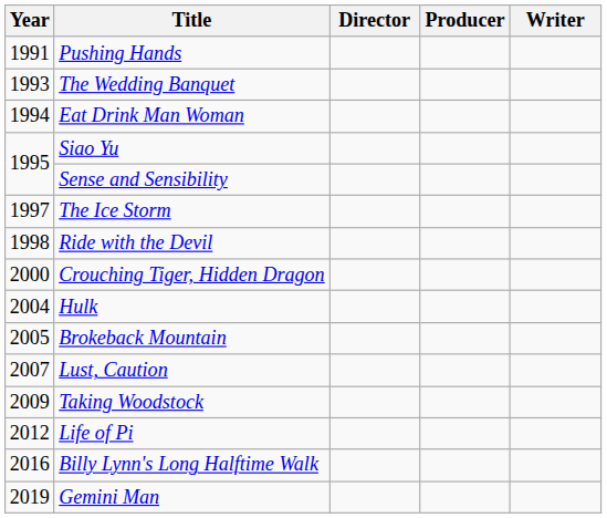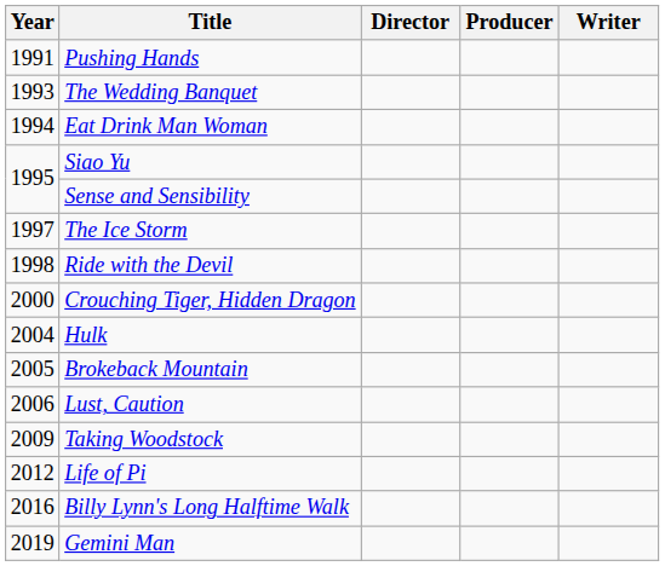 <table class="wikitable">
 <tr>
 <th>Year</th>
 <th>Title</th>
 <th width=65>Director</th>
 <th width=65>Producer</th>
 <th width=65>Writer</th>
 </tr>
 <tr>
 <td>1991</td>
 <td><em><a href='#'>Pushing Hands</a></em></td>
 <td></td>
 <td></td>
 <td></td>
 </tr>
 <tr>
 <td>1993</td>
 <td><em><a href='#'>The Wedding Banquet</a></em></td>
 <td></td>
 <td></td>
 <td></td>
 </tr>
 <tr>
 <td>1994</td>
 <td><em><a href='#'>Eat Drink Man Woman</a></em></td>
 <td></td>
 <td></td>
 <td></td>
 </tr>
 <tr>
 <td rowspan=2>1995</td>
 <td><em><a href='#'>Siao Yu</a></em></td>
 <td></td>
 <td></td>
 <td></td>
 </tr>
 <tr>
 <td><em><a href='#'>Sense and Sensibility</a></em></td>
 <td></td>
 <td></td>
 <td></td>
 </tr>
 <tr>
 <td>1997</td>
 <td><em><a href='#'>The Ice Storm</a></em></td>
 <td></td>
 <td></td>
 <td></td>
 </tr>
 <tr>
 <td>1998</td>
 <td><em><a href='#'>Ride with the Devil</a></em></td>
 <td></td>
 <td></td>
 <td></td>
 </tr>
 <tr>
 <td>2000</td>
 <td><em><a href='#'>Crouching Tiger, Hidden Dragon</a></em></td>
 <td></td>
 <td></td>
 <td></td>
 </tr>
 <tr>
 <td>2004</td>
 <td><em><a href='#'>Hulk</a></em></td>
 <td></td>
 <td></td>
 <td></td>
 </tr>
 <tr>
 <td>2005</td>
 <td><em><a href='#'>Brokeback Mountain</a></em></td>
 <td></td>
 <td></td>
 <td></td>
 </tr>
 <tr>
-<td>2007</td>
+<td>2006</td>
 <td><em><a href='#'>Lust, Caution</a></em></td>
 <td></td>
 <td></td>
 <td></td>
 </tr>
 <tr>
 <td>2009</td>
 <td><em><a href='#'>Taking Woodstock</a></em></td>
 <td></td>
 <td></td>
 <td></td>
 </tr>
 <tr>
 <td>2012</td>
 <td><em><a href='#'>Life of Pi</a></em></td>
 <td></td>
 <td></td>
 <td></td>
 </tr>
 <tr>
 <td>2016</td>
 <td><em><a href='#'>Billy Lynn's Long Halftime Walk</a></em></td>
 <td></td>
 <td></td>
 <td></td>
 </tr>
 <tr>
 <td>2019</td>
 <td><em><a href='#'>Gemini Man</a></em></td>
 <td></td>
 <td></td>
 <td></td>
 </tr>
 </table>
